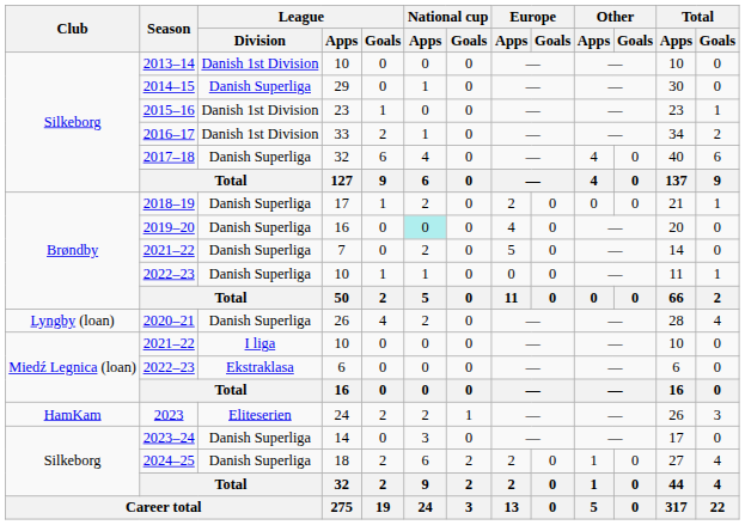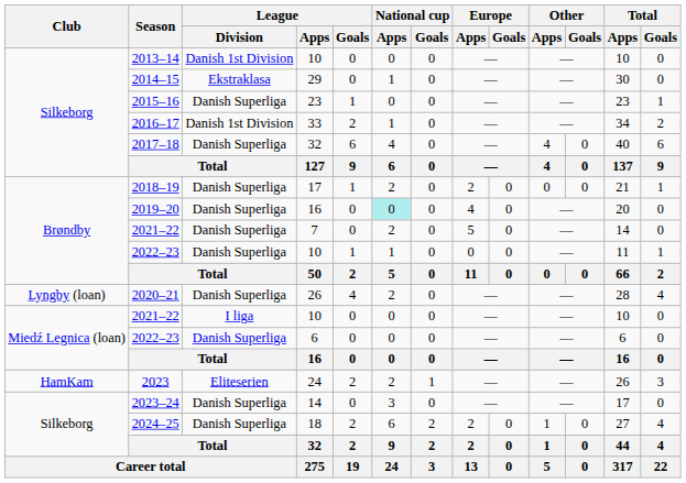 <table class="wikitable" style="text-align:center">
 <tr>
 <th rowspan="2">Club</th>
 <th rowspan="2">Season</th>
 <th colspan="3">League</th>
 <th colspan="2">National cup</th>
 <th colspan="2">Europe</th>
 <th colspan="2">Other</th>
 <th colspan="2">Total</th>
 </tr>
 <tr>
 <th>Division</th>
 <th>Apps</th>
 <th>Goals</th>
 <th>Apps</th>
 <th>Goals</th>
 <th>Apps</th>
 <th>Goals</th>
 <th>Apps</th>
 <th>Goals</th>
 <th>Apps</th>
 <th>Goals</th>
 </tr>
 <tr>
 <td rowspan="6"><a href='#'>Silkeborg</a></td>
 <td><a href='#'>2013–14</a></td>
 <td><a href='#'>Danish 1st Division</a></td>
 <td>10</td>
 <td>0</td>
 <td>0</td>
 <td>0</td>
 <td colspan="2">—</td>
 <td colspan="2">—</td>
 <td>10</td>
 <td>0</td>
 </tr>
 <tr>
 <td><a href='#'>2014–15</a></td>
-<td><a href='#'>Danish Superliga</a></td>
+<td><a href='#'>Ekstraklasa</a></td>
 <td>29</td>
 <td>0</td>
 <td>1</td>
 <td>0</td>
 <td colspan="2">—</td>
 <td colspan="2">—</td>
 <td>30</td>
 <td>0</td>
 </tr>
 <tr>
 <td><a href='#'>2015–16</a></td>
-<td>Danish 1st Division</td>
+<td>Danish Superliga</td>
 <td>23</td>
 <td>1</td>
 <td>0</td>
 <td>0</td>
 <td colspan="2">—</td>
 <td colspan="2">—</td>
 <td>23</td>
 <td>1</td>
 </tr>
 <tr>
 <td><a href='#'>2016–17</a></td>
 <td>Danish 1st Division</td>
 <td>33</td>
 <td>2</td>
 <td>1</td>
 <td>0</td>
 <td colspan="2">—</td>
 <td colspan="2">—</td>
 <td>34</td>
 <td>2</td>
 </tr>
 <tr>
 <td><a href='#'>2017–18</a></td>
 <td>Danish Superliga</td>
 <td>32</td>
 <td>6</td>
 <td>4</td>
 <td>0</td>
 <td colspan="2">—</td>
 <td>4</td>
 <td>0</td>
 <td>40</td>
 <td>6</td>
 </tr>
 <tr>
 <th colspan="2">Total</th>
 <th>127</th>
 <th>9</th>
 <th>6</th>
 <th>0</th>
 <th colspan="2">—</th>
 <th>4</th>
 <th>0</th>
 <th>137</th>
 <th>9</th>
 </tr>
 <tr>
 <td rowspan="5"><a href='#'>Brøndby</a></td>
 <td><a href='#'>2018–19</a></td>
 <td>Danish Superliga</td>
 <td>17</td>
 <td>1</td>
 <td>2</td>
 <td>0</td>
 <td>2</td>
 <td>0</td>
 <td>0</td>
 <td>0</td>
 <td>21</td>
 <td>1</td>
 </tr>
 <tr>
 <td><a href='#'>2019–20</a></td>
 <td>Danish Superliga</td>
 <td>16</td>
 <td>0</td>
 <td style="background: paleturquoise;">0</td>
 <td>0</td>
 <td>4</td>
 <td>0</td>
 <td colspan="2">—</td>
 <td>20</td>
 <td>0</td>
 </tr>
 <tr>
 <td><a href='#'>2021–22</a></td>
 <td>Danish Superliga</td>
 <td>7</td>
 <td>0</td>
 <td>2</td>
 <td>0</td>
 <td>5</td>
 <td>0</td>
 <td colspan="2">—</td>
 <td>14</td>
 <td>0</td>
 </tr>
 <tr>
 <td><a href='#'>2022–23</a></td>
 <td>Danish Superliga</td>
 <td>10</td>
 <td>1</td>
 <td>1</td>
 <td>0</td>
 <td>0</td>
 <td>0</td>
 <td colspan="2">—</td>
 <td>11</td>
 <td>1</td>
 </tr>
 <tr>
 <th colspan="2">Total</th>
 <th>50</th>
 <th>2</th>
 <th>5</th>
 <th>0</th>
 <th>11</th>
 <th>0</th>
 <th>0</th>
 <th>0</th>
 <th>66</th>
 <th>2</th>
 </tr>
 <tr>
 <td><a href='#'>Lyngby</a> (loan)</td>
 <td><a href='#'>2020–21</a></td>
 <td>Danish Superliga</td>
 <td>26</td>
 <td>4</td>
 <td>2</td>
 <td>0</td>
 <td colspan="2">—</td>
 <td colspan="2">—</td>
 <td>28</td>
 <td>4</td>
 </tr>
 <tr>
 <td rowspan="3"><a href='#'>Miedź Legnica</a> (loan)</td>
 <td><a href='#'>2021–22</a></td>
 <td><a href='#'>I liga</a></td>
 <td>10</td>
 <td>0</td>
 <td>0</td>
 <td>0</td>
 <td colspan="2">—</td>
 <td colspan="2">—</td>
 <td>10</td>
 <td>0</td>
 </tr>
 <tr>
 <td><a href='#'>2022–23</a></td>
-<td><a href='#'>Ekstraklasa</a></td>
+<td><a href='#'>Danish Superliga</a></td>
 <td>6</td>
 <td>0</td>
 <td>0</td>
 <td>0</td>
 <td colspan="2">—</td>
 <td colspan="2">—</td>
 <td>6</td>
 <td>0</td>
 </tr>
 <tr>
 <th colspan="2">Total</th>
 <th>16</th>
 <th>0</th>
 <th>0</th>
 <th>0</th>
 <th colspan="2">—</th>
 <th colspan="2">—</th>
 <th>16</th>
 <th>0</th>
 </tr>
 <tr>
 <td><a href='#'>HamKam</a></td>
 <td><a href='#'>2023</a></td>
 <td><a href='#'>Eliteserien</a></td>
 <td>24</td>
 <td>2</td>
 <td>2</td>
 <td>1</td>
 <td colspan="2">—</td>
 <td colspan="2">—</td>
 <td>26</td>
 <td>3</td>
 </tr>
 <tr>
 <td rowspan="3">Silkeborg</td>
 <td><a href='#'>2023–24</a></td>
 <td>Danish Superliga</td>
 <td>14</td>
 <td>0</td>
 <td>3</td>
 <td>0</td>
 <td colspan="2">—</td>
 <td colspan="2">—</td>
 <td>17</td>
 <td>0</td>
 </tr>
 <tr>
 <td><a href='#'>2024–25</a></td>
 <td>Danish Superliga</td>
 <td>18</td>
 <td>2</td>
 <td>6</td>
 <td>2</td>
 <td>2</td>
 <td>0</td>
 <td>1</td>
 <td>0</td>
 <td>27</td>
 <td>4</td>
 </tr>
 <tr>
 <th colspan="2">Total</th>
 <th>32</th>
 <th>2</th>
 <th>9</th>
 <th>2</th>
 <th>2</th>
 <th>0</th>
 <th>1</th>
 <th>0</th>
 <th>44</th>
 <th>4</th>
 </tr>
 <tr>
 <th colspan="3">Career total</th>
 <th>275</th>
 <th>19</th>
 <th>24</th>
 <th>3</th>
 <th>13</th>
 <th>0</th>
 <th>5</th>
 <th>0</th>
 <th>317</th>
 <th>22</th>
 </tr>
 </table>
